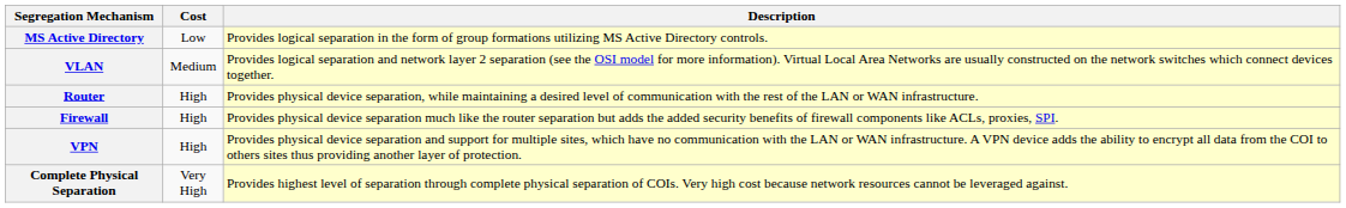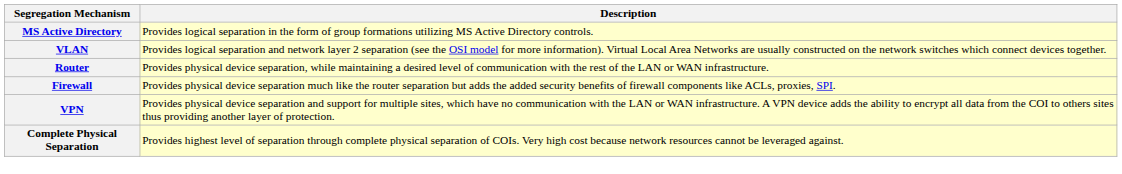 <table class="wikitable">
 <tr>
 <th>Segregation Mechanism</th>
-<th>Cost<br></th>
 <th>Description</th>
 </tr>
 <tr>
 <th bgcolor="#FFCCCC" class="dark"><a href='#'>MS Active Directory</a></th>
-<td align="CENTER" class="dark">Low</td>
 <td bgcolor="#FFFFCC" class="dark">Provides logical separation in the form of group formations utilizing MS Active Directory controls.</td>
 </tr>
 <tr>
 <th bgcolor="#FFCCCC" class="dark"><a href='#'>VLAN</a></th>
-<td align="CENTER" class="dark">Medium</td>
 <td bgcolor="#FFFFCC" class="dark">Provides logical separation and network layer 2 separation (see the <a href='#'>OSI model</a> for more information).  Virtual Local Area Networks are usually constructed on the network switches which connect devices together.</td>
 </tr>
 <tr>
 <th bgcolor="#FFCCCC" class="dark"><a href='#'>Router</a></th>
-<td align="CENTER" class="dark">High</td>
 <td bgcolor="#FFFFCC" class="dark">Provides physical device separation, while maintaining a desired level of communication with the rest of the LAN or WAN infrastructure.</td>
 </tr>
 <tr>
 <th bgcolor="#FFCCCC" class="dark"><a href='#'>Firewall</a></th>
-<td align="CENTER" class="dark">High</td>
 <td bgcolor="#FFFFCC" class="dark">Provides physical device separation much like the router separation but adds the added security benefits of firewall components like ACLs, proxies, <a href='#'>SPI</a>.</td>
 </tr>
 <tr>
 <th bgcolor="#FFCCCC" class="dark"><a href='#'>VPN</a></th>
-<td align="CENTER" class="dark">High</td>
 <td bgcolor="#FFFFCC" class="dark">Provides physical device separation and support for multiple sites, which have no communication with the LAN or WAN infrastructure.  A VPN device adds the ability to encrypt all data from the COI to others sites thus providing another layer of protection.</td>
 </tr>
 <tr>
 <th bgcolor="#FFCCCC" class="dark">Complete Physical Separation</th>
-<td align="CENTER" class="dark">Very High</td>
 <td bgcolor="#FFFFCC" class="dark">Provides highest level of separation through complete physical separation of COIs.  Very high cost because network resources cannot be leveraged against.</td>
 </tr>
 </table>
